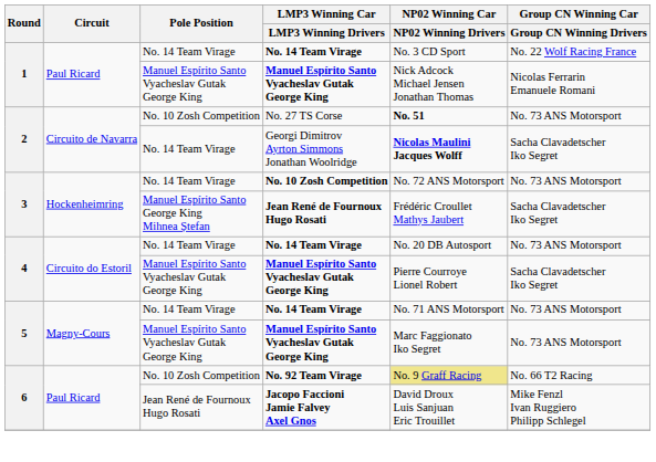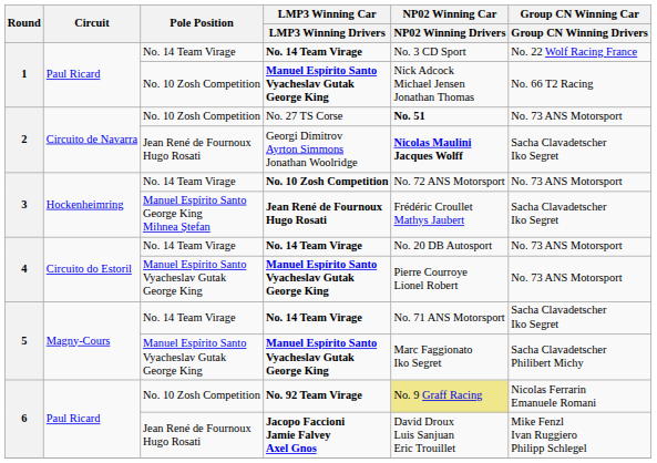 <table class="wikitable" style="font-size: 80%;">
 <tr>
 <th rowspan=2>Round</th>
 <th rowspan=2>Circuit</th>
 <th rowspan=2>Pole Position</th>
 <th>LMP3 Winning Car</th>
 <th>NP02 Winning Car</th>
 <th>Group CN Winning Car</th>
 </tr>
 <tr>
 <th>LMP3 Winning Drivers</th>
 <th>NP02 Winning Drivers</th>
 <th>Group CN Winning Drivers</th>
 </tr>
 <tr>
 <th rowspan=2>1</th>
 <td rowspan=2> <a href='#'>Paul Ricard</a></td>
 <td> No. 14 Team Virage</td>
 <td><strong> No. 14 Team Virage</strong></td>
 <td> No. 3 CD Sport</td>
 <td> No. 22 <a href='#'>Wolf Racing France</a></td>
 </tr>
 <tr>
-<td> <a href='#'>Manuel Espírito Santo</a><br> Vyacheslav Gutak<br> George King</td>
+<td> No. 10 Zosh Competition</td>
 <td><strong> <a href='#'>Manuel Espírito Santo</a><br> Vyacheslav Gutak<br> George King</strong></td>
 <td> Nick Adcock<br> Michael Jensen<br> Jonathan Thomas</td>
-<td> Nicolas Ferrarin<br> Emanuele Romani</td>
+<td> No. 66 T2 Racing</td>
 </tr>
 <tr>
 <th rowspan=2>2</th>
 <td rowspan=2> <a href='#'>Circuito de Navarra</a></td>
 <td> No. 10 Zosh Competition</td>
 <td> No. 27 TS Corse</td>
 <td><strong> No. 51</strong></td>
 <td> No. 73 ANS Motorsport</td>
 </tr>
 <tr>
-<td> No. 14 Team Virage</td>
+<td> Jean René de Fournoux<br> Hugo Rosati</td>
 <td> Georgi Dimitrov<br> <a href='#'>Ayrton Simmons</a><br> Jonathan Woolridge</td>
 <td><strong> <a href='#'>Nicolas Maulini</a><br> Jacques Wolff</strong></td>
 <td> Sacha Clavadetscher<br> Iko Segret</td>
 </tr>
 <tr>
 <th rowspan=2>3</th>
 <td rowspan=2> <a href='#'>Hockenheimring</a></td>
 <td> No. 14 Team Virage</td>
 <td><strong> No. 10 Zosh Competition</strong></td>
 <td> No. 72 ANS Motorsport</td>
 <td> No. 73 ANS Motorsport</td>
 </tr>
 <tr>
 <td> <a href='#'>Manuel Espírito Santo</a><br> George King<br> <a href='#'>Mihnea Ștefan</a></td>
 <td><strong> Jean René de Fournoux<br> Hugo Rosati</strong></td>
 <td> Frédéric Croullet<br> <a href='#'>Mathys Jaubert</a></td>
 <td> Sacha Clavadetscher<br> Iko Segret</td>
 </tr>
 <tr>
 <th rowspan=2>4</th>
 <td rowspan=2> <a href='#'>Circuito do Estoril</a></td>
 <td> No. 14 Team Virage</td>
 <td><strong> No. 14 Team Virage</strong></td>
 <td> No. 20 DB Autosport</td>
 <td> No. 73 ANS Motorsport</td>
 </tr>
 <tr>
 <td> <a href='#'>Manuel Espírito Santo</a><br> Vyacheslav Gutak<br> George King</td>
 <td><strong> <a href='#'>Manuel Espírito Santo</a><br> Vyacheslav Gutak<br> George King</strong></td>
 <td> Pierre Courroye<br> Lionel Robert</td>
-<td> Sacha Clavadetscher<br> Iko Segret</td>
+<td> No. 73 ANS Motorsport</td>
 </tr>
 <tr>
 <th rowspan=2>5</th>
 <td rowspan=2> <a href='#'>Magny-Cours</a></td>
 <td> No. 14 Team Virage</td>
 <td><strong> No. 14 Team Virage</strong></td>
 <td> No. 71 ANS Motorsport</td>
-<td> No. 73 ANS Motorsport</td>
+<td> Sacha Clavadetscher<br> Iko Segret</td>
 </tr>
 <tr>
 <td> <a href='#'>Manuel Espírito Santo</a><br> Vyacheslav Gutak<br> George King</td>
 <td><strong> <a href='#'>Manuel Espírito Santo</a><br> Vyacheslav Gutak<br> George King</strong></td>
 <td> Marc Faggionato<br> Iko Segret</td>
-<td> No. 73 ANS Motorsport</td>
+<td> Sacha Clavadetscher<br> Philibert Michy</td>
 </tr>
 <tr>
 <th rowspan=2>6</th>
 <td rowspan=2> <a href='#'>Paul Ricard</a></td>
 <td> No. 10 Zosh Competition</td>
 <td><strong> No. 92 Team Virage</strong></td>
 <td style="background: khaki;"> No. 9 <a href='#'>Graff Racing</a></td>
-<td> No. 66 T2 Racing</td>
+<td> Nicolas Ferrarin<br> Emanuele Romani</td>
 </tr>
 <tr>
 <td> Jean René de Fournoux<br> Hugo Rosati</td>
 <td><strong> Jacopo Faccioni<br> Jamie Falvey<br> <a href='#'>Axel Gnos</a></strong></td>
 <td> David Droux<br> Luis Sanjuan<br> Eric Trouillet</td>
 <td> Mike Fenzl<br> Ivan Ruggiero<br> Philipp Schlegel</td>
 </tr>
 <tr>
 </tr>
 </table>
